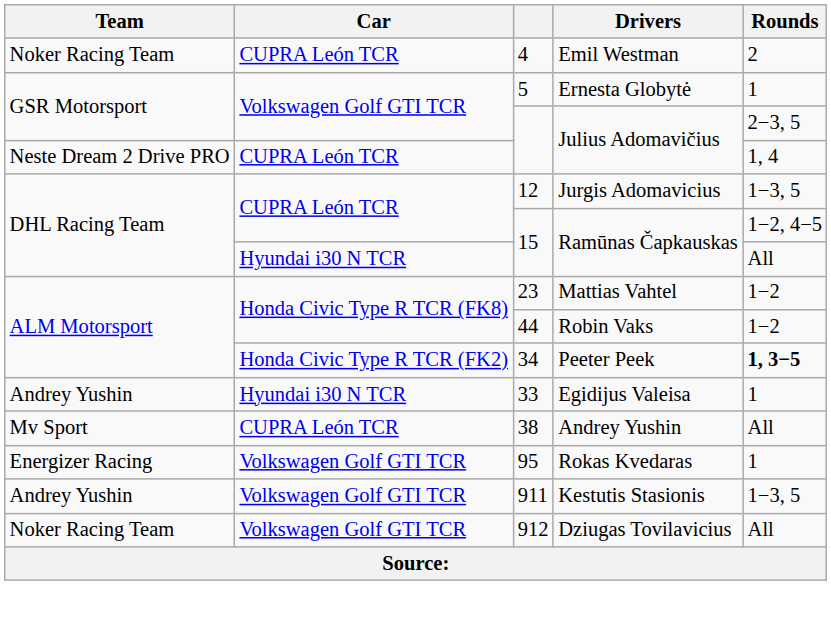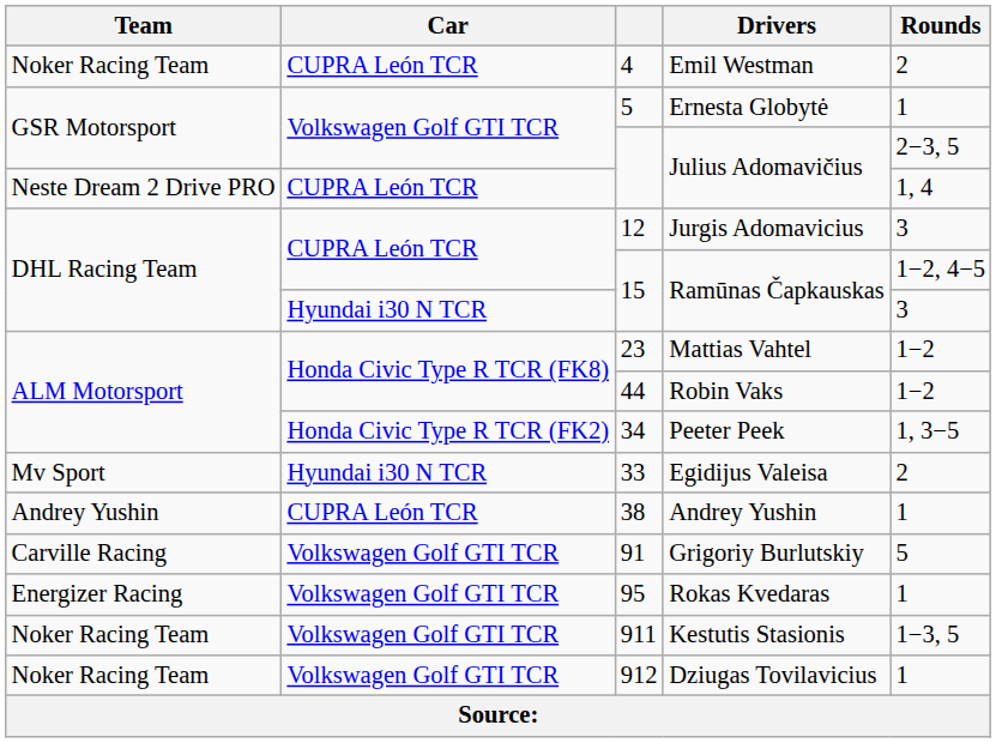 <table class="wikitable" style="font-size: 85%">
 <tr>
 <th>Team</th>
 <th>Car</th>
 <th></th>
 <th>Drivers</th>
 <th>Rounds</th>
 </tr>
 <tr>
 <td> Noker Racing Team</td>
 <td><a href='#'>CUPRA León TCR</a></td>
 <td>4</td>
 <td> Emil Westman</td>
 <td>2</td>
 </tr>
 <tr>
 <td rowspan="2"> GSR Motorsport</td>
 <td rowspan="2"><a href='#'>Volkswagen Golf GTI TCR</a></td>
 <td>5</td>
 <td> Ernesta Globytė</td>
 <td>1</td>
 </tr>
 <tr>
 <td rowspan="2"></td>
 <td rowspan="2"> Julius Adomavičius</td>
 <td>2−3, 5</td>
 </tr>
 <tr>
 <td> Neste Dream 2 Drive PRO</td>
 <td><a href='#'>CUPRA León TCR</a></td>
 <td>1, 4</td>
 </tr>
 <tr>
 <td rowspan="3"> DHL Racing Team</td>
 <td rowspan="2"><a href='#'>CUPRA León TCR</a></td>
 <td>12</td>
 <td> Jurgis Adomavicius</td>
-<td>1−3, 5</td>
+<td>3</td>
 </tr>
 <tr>
 <td rowspan="2">15</td>
 <td rowspan="2"> Ramūnas Čapkauskas</td>
 <td>1−2, 4−5</td>
 </tr>
 <tr>
 <td><a href='#'>Hyundai i30 N TCR</a></td>
-<td>All</td>
+<td>3</td>
 </tr>
 <tr>
 <td rowspan="3"> <a href='#'>ALM Motorsport</a></td>
 <td rowspan="2"><a href='#'>Honda Civic Type R TCR (FK8)</a></td>
 <td>23</td>
 <td> Mattias Vahtel</td>
 <td>1−2</td>
 </tr>
 <tr>
 <td>44</td>
 <td> Robin Vaks</td>
 <td>1−2</td>
 </tr>
 <tr>
 <td><a href='#'>Honda Civic Type R TCR (FK2)</a></td>
 <td>34</td>
 <td> Peeter Peek</td>
-<td><strong>1, 3−5</strong></td>
+<td>1, 3−5</td>
+</tr>
+<tr>
+<td> Mv Sport</td>
+<td><a href='#'>Hyundai i30 N TCR</a></td>
+<td>33</td>
+<td> Egidijus Valeisa</td>
+<td>2</td>
 </tr>
 <tr>
 <td> Andrey Yushin</td>
-<td><a href='#'>Hyundai i30 N TCR</a></td>
-<td>33</td>
-<td> Egidijus Valeisa</td>
+<td><a href='#'>CUPRA León TCR</a></td>
+<td>38</td>
+<td> Andrey Yushin</td>
 <td>1</td>
 </tr>
 <tr>
-<td> Mv Sport</td>
-<td><a href='#'>CUPRA León TCR</a></td>
-<td>38</td>
-<td> Andrey Yushin</td>
-<td>All</td>
+<td> Carville Racing</td>
+<td><a href='#'>Volkswagen Golf GTI TCR</a></td>
+<td>91</td>
+<td> Grigoriy Burlutskiy</td>
+<td>5</td>
 </tr>
 <tr>
 <td> Energizer Racing</td>
 <td><a href='#'>Volkswagen Golf GTI TCR</a></td>
 <td>95</td>
 <td> Rokas Kvedaras</td>
 <td>1</td>
 </tr>
 <tr>
-<td> Andrey Yushin</td>
+<td> Noker Racing Team</td>
 <td><a href='#'>Volkswagen Golf GTI TCR</a></td>
 <td>911</td>
 <td> Kestutis Stasionis</td>
 <td>1−3, 5</td>
 </tr>
 <tr>
 <td> Noker Racing Team</td>
 <td><a href='#'>Volkswagen Golf GTI TCR</a></td>
 <td>912</td>
 <td> Dziugas Tovilavicius</td>
-<td>All</td>
+<td>1</td>
 </tr>
 <tr>
 <th colspan=5>Source:</th>
 </tr>
 </table>
